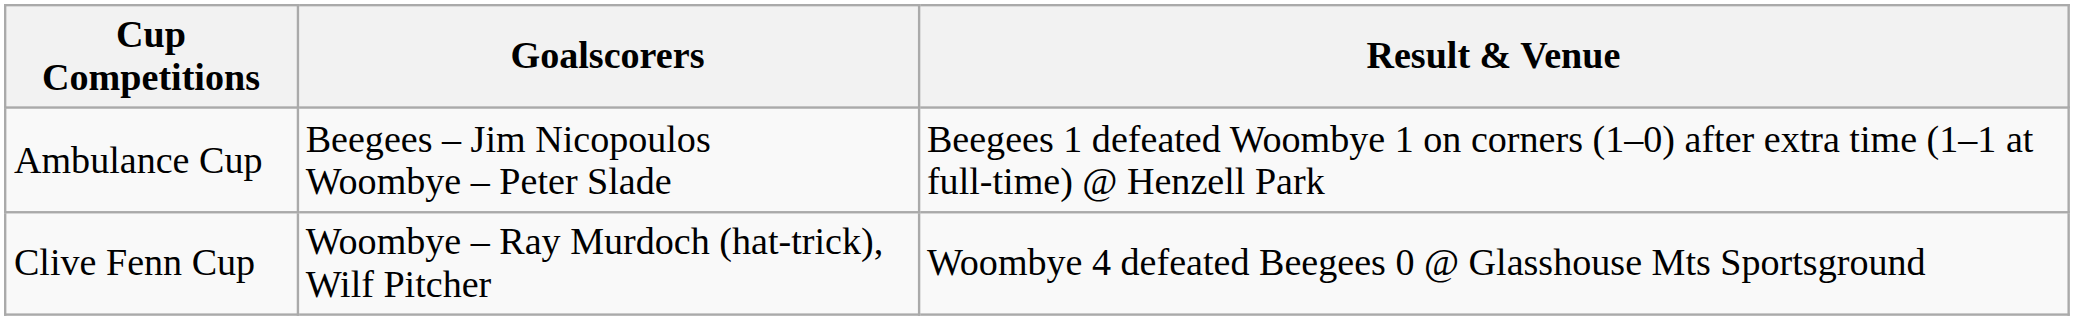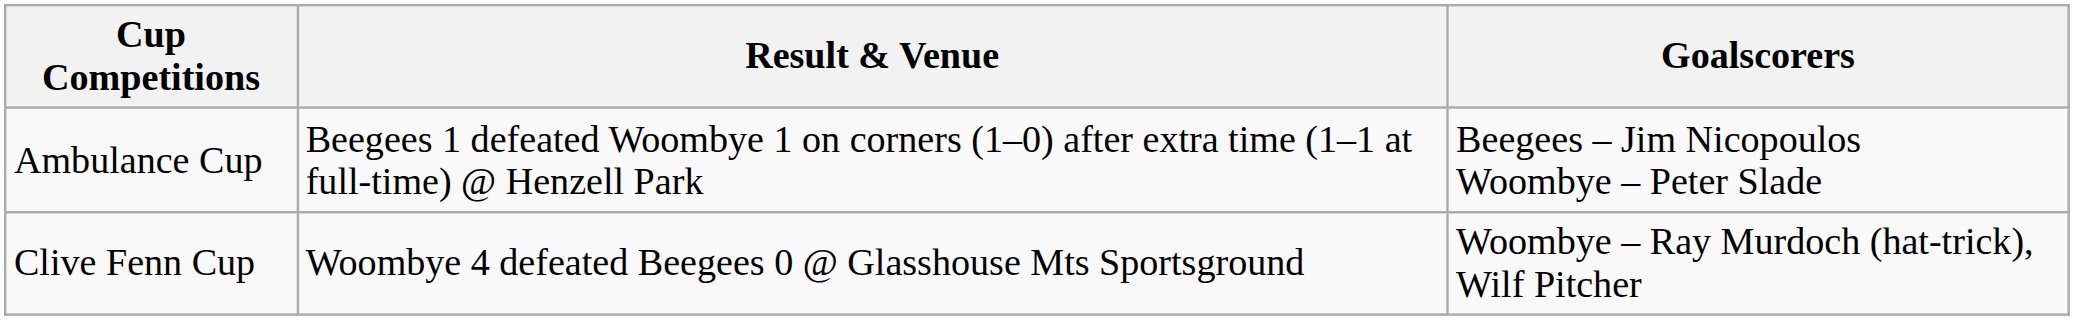 <table class="wikitable">
 <tr>
 <th>Cup Competitions</th>
+<th>Result & Venue</th>
 <th>Goalscorers</th>
-<th>Result & Venue</th>
 </tr>
 <tr>
 <td>Ambulance Cup</td>
+<td>Beegees 1 defeated Woombye 1 on corners (1–0) after extra time (1–1 at full-time) @ Henzell Park</td>
 <td>Beegees – Jim Nicopoulos<br>Woombye – Peter Slade</td>
-<td>Beegees 1 defeated Woombye 1 on corners (1–0) after extra time (1–1 at full-time) @ Henzell Park</td>
 </tr>
 <tr>
 <td>Clive Fenn Cup</td>
+<td>Woombye 4 defeated Beegees 0 @ Glasshouse Mts Sportsground</td>
 <td>Woombye – Ray Murdoch (hat-trick), Wilf Pitcher</td>
-<td>Woombye 4 defeated Beegees 0 @ Glasshouse Mts Sportsground</td>
 </tr>
 </table>
